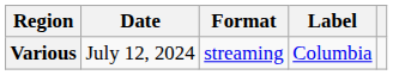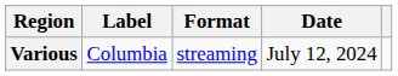 <table class="wikitable plainrowheaders">
 <tr>
 <th scope="col">Region</th>
+<th scope="col">Label</th>
+<th scope="col">Format</th>
 <th scope="col">Date</th>
-<th scope="col">Format</th>
-<th scope="col">Label</th>
 <th scope="col"></th>
 </tr>
 <tr>
 <th scope="row">Various</th>
+<td><a href='#'>Columbia</a></td>
+<td><a href='#'>streaming</a></td>
 <td>July 12, 2024</td>
-<td><a href='#'>streaming</a></td>
-<td><a href='#'>Columbia</a></td>
 <td></td>
 </tr>
 </table>
